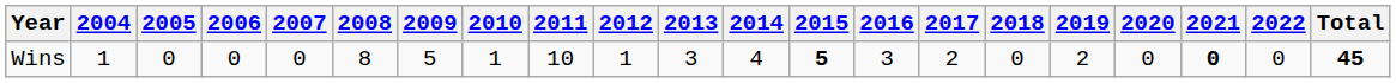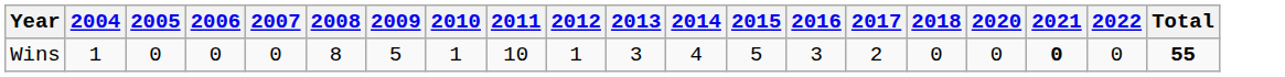 <table class="wikitable" style=font-size:97%>
 <tr style="background:#ffc;">
 <th scope="col">Year</th>
 <th scope="col"><a href='#'>2004</a></th>
 <th scope="col"><a href='#'>2005</a></th>
 <th scope="col"><a href='#'>2006</a></th>
 <th scope="col"><a href='#'>2007</a></th>
 <th scope="col"><a href='#'>2008</a></th>
 <th scope="col"><a href='#'>2009</a></th>
 <th scope="col"><a href='#'>2010</a></th>
 <th scope="col"><a href='#'>2011</a></th>
 <th scope="col"><a href='#'>2012</a></th>
 <th scope="col"><a href='#'>2013</a></th>
 <th scope="col"><a href='#'>2014</a></th>
 <th scope="col"><a href='#'>2015</a></th>
 <th scope="col"><a href='#'>2016</a></th>
 <th scope="col"><a href='#'>2017</a></th>
 <th scope="col"><a href='#'>2018</a></th>
-<th scope="col"><a href='#'>2019</a></th>
 <th scope="col"><a href='#'>2020</a></th>
 <th scope="col"><a href='#'>2021</a></th>
 <th scope="col"><a href='#'>2022</a></th>
 <th scope="col">Total</th>
 </tr>
 <tr align=center>
 <td>Wins</td>
 <td>1</td>
 <td>0</td>
 <td>0</td>
 <td>0</td>
 <td>8</td>
 <td>5</td>
 <td>1</td>
 <td>10</td>
 <td>1</td>
 <td>3</td>
 <td>4</td>
-<td><strong>5</strong></td>
+<td>5</td>
 <td>3</td>
 <td>2</td>
 <td>0</td>
-<td>2</td>
 <td>0</td>
 <td><strong>0</strong></td>
 <td>0</td>
-<td><strong>45</strong></td>
+<td><strong>55</strong></td>
 </tr>
 </table>
